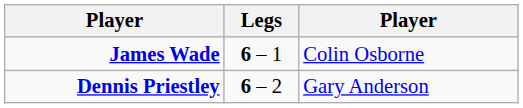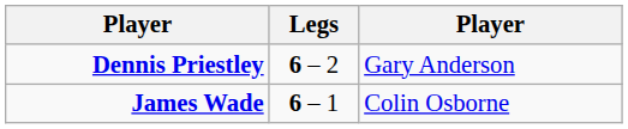 <table class=wikitable style="text-align:center">
 <tr>
 <th width=163>Player</th>
 <th width=50>Legs</th>
 <th width=163>Player</th>
 </tr>
 <tr align=left>
+<td align=right><strong><a href='#'>Dennis Priestley</a></strong> </td>
+<td align=center><strong>6</strong> – 2</td>
+<td> <a href='#'>Gary Anderson</a></td>
+</tr>
+<tr align=left>
 <td align=right><strong><a href='#'>James Wade</a></strong> </td>
 <td align=center><strong>6</strong> – 1</td>
 <td> <a href='#'>Colin Osborne</a></td>
 </tr>
-<tr align=left>
-<td align=right><strong><a href='#'>Dennis Priestley</a></strong> </td>
-<td align=center><strong>6</strong> – 2</td>
-<td> <a href='#'>Gary Anderson</a></td>
-</tr>
 </table>
